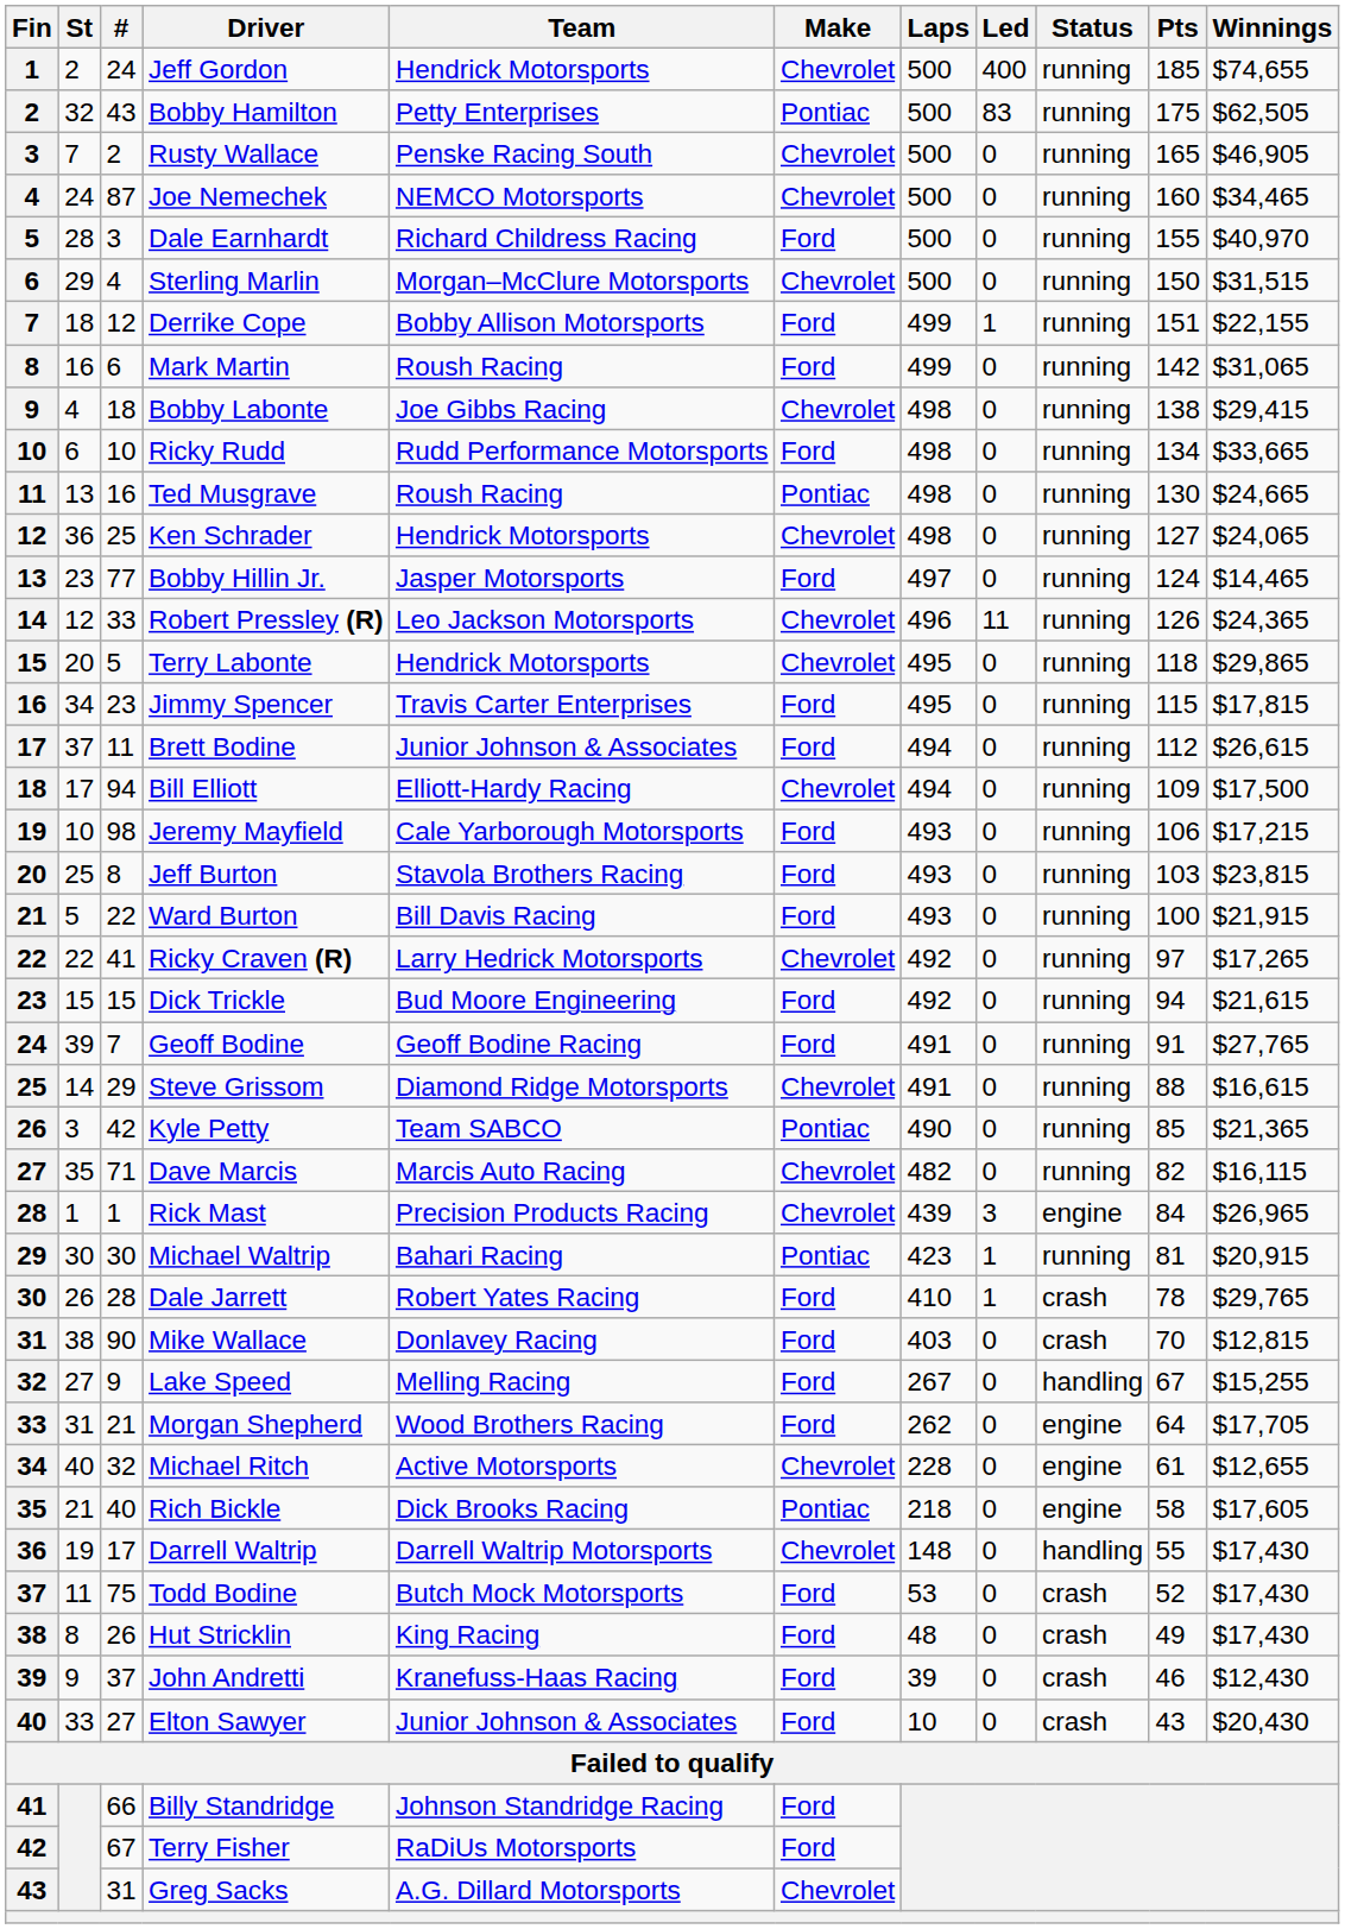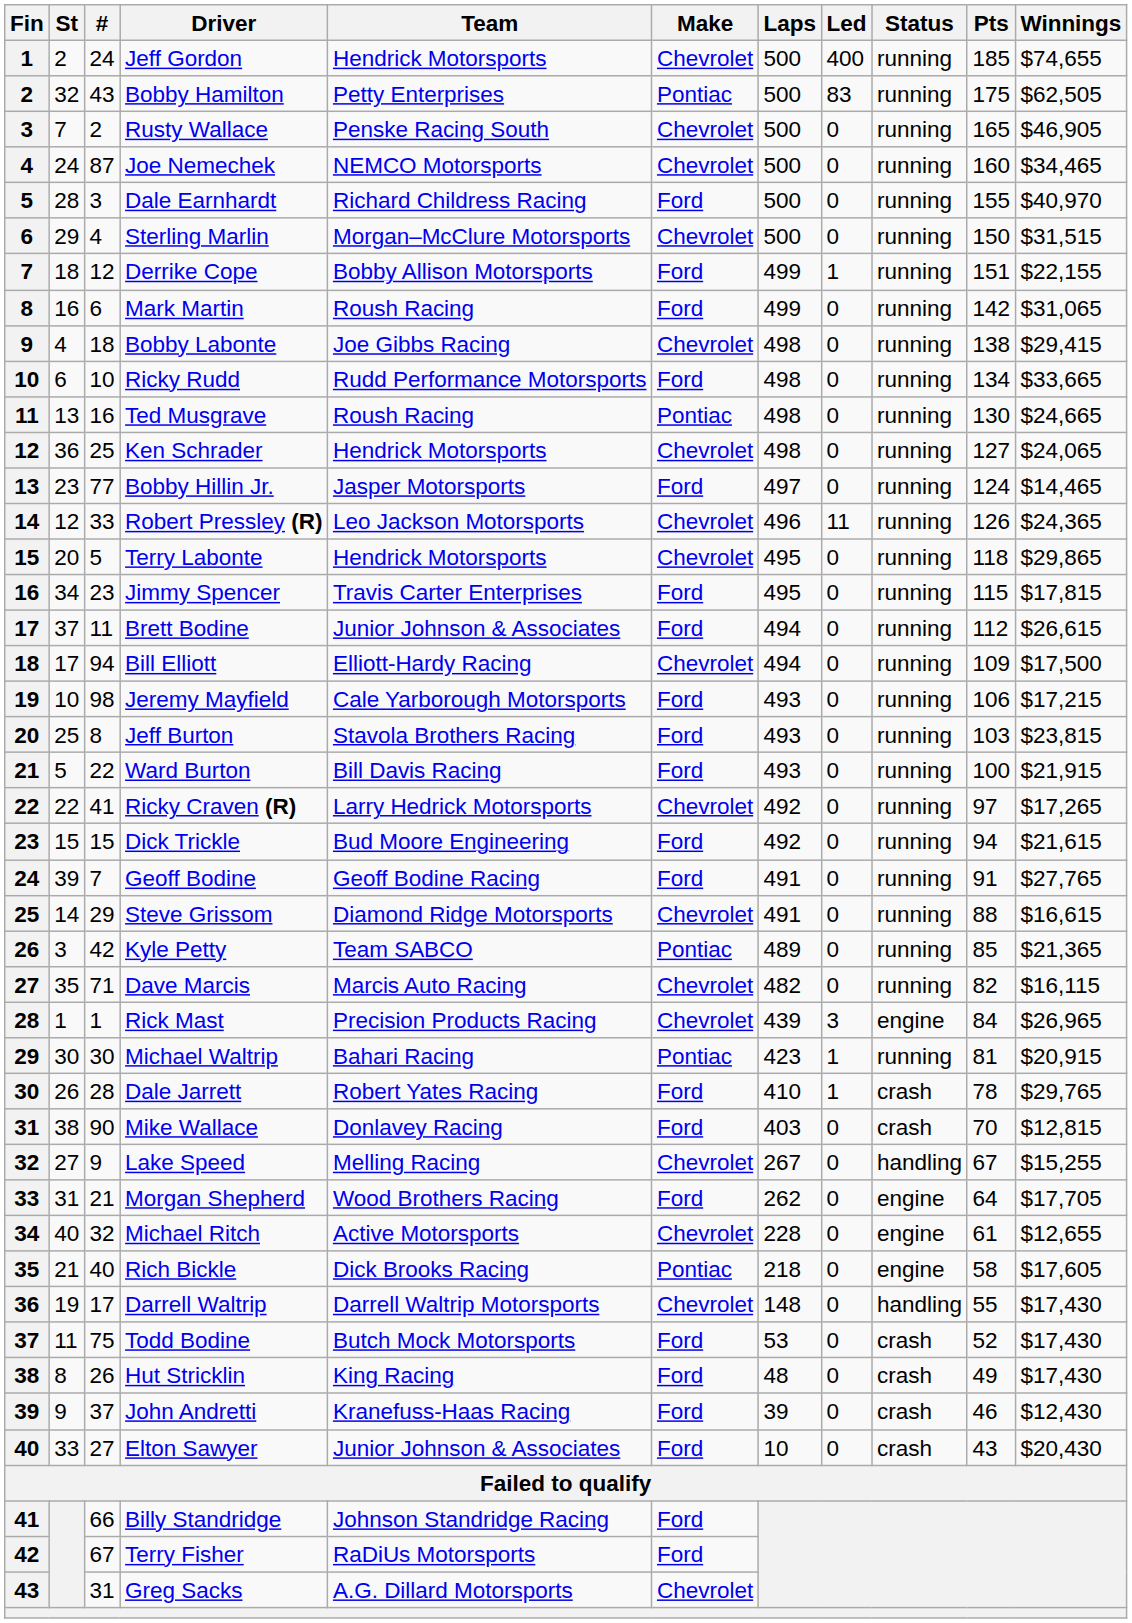 <table class="wikitable" style="font-size:95%">
 <tr>
 <th>Fin</th>
 <th>St</th>
 <th>#</th>
 <th>Driver</th>
 <th>Team</th>
 <th>Make</th>
 <th>Laps</th>
 <th>Led</th>
 <th>Status</th>
 <th>Pts</th>
 <th>Winnings</th>
 </tr>
 <tr>
 <th>1</th>
 <td>2</td>
 <td>24</td>
 <td><a href='#'>Jeff Gordon</a></td>
 <td><a href='#'>Hendrick Motorsports</a></td>
 <td><a href='#'>Chevrolet</a></td>
 <td>500</td>
 <td>400</td>
 <td>running</td>
 <td>185</td>
 <td>$74,655</td>
 </tr>
 <tr>
 <th>2</th>
 <td>32</td>
 <td>43</td>
 <td><a href='#'>Bobby Hamilton</a></td>
 <td><a href='#'>Petty Enterprises</a></td>
 <td><a href='#'>Pontiac</a></td>
 <td>500</td>
 <td>83</td>
 <td>running</td>
 <td>175</td>
 <td>$62,505</td>
 </tr>
 <tr>
 <th>3</th>
 <td>7</td>
 <td>2</td>
 <td><a href='#'>Rusty Wallace</a></td>
 <td><a href='#'>Penske Racing South</a></td>
 <td><a href='#'>Chevrolet</a></td>
 <td>500</td>
 <td>0</td>
 <td>running</td>
 <td>165</td>
 <td>$46,905</td>
 </tr>
 <tr>
 <th>4</th>
 <td>24</td>
 <td>87</td>
 <td><a href='#'>Joe Nemechek</a></td>
 <td><a href='#'>NEMCO Motorsports</a></td>
 <td><a href='#'>Chevrolet</a></td>
 <td>500</td>
 <td>0</td>
 <td>running</td>
 <td>160</td>
 <td>$34,465</td>
 </tr>
 <tr>
 <th>5</th>
 <td>28</td>
 <td>3</td>
 <td><a href='#'>Dale Earnhardt</a></td>
 <td><a href='#'>Richard Childress Racing</a></td>
 <td><a href='#'>Ford</a></td>
 <td>500</td>
 <td>0</td>
 <td>running</td>
 <td>155</td>
 <td>$40,970</td>
 </tr>
 <tr>
 <th>6</th>
 <td>29</td>
 <td>4</td>
 <td><a href='#'>Sterling Marlin</a></td>
 <td><a href='#'>Morgan–McClure Motorsports</a></td>
 <td><a href='#'>Chevrolet</a></td>
 <td>500</td>
 <td>0</td>
 <td>running</td>
 <td>150</td>
 <td>$31,515</td>
 </tr>
 <tr>
 <th>7</th>
 <td>18</td>
 <td>12</td>
 <td><a href='#'>Derrike Cope</a></td>
 <td><a href='#'>Bobby Allison Motorsports</a></td>
 <td><a href='#'>Ford</a></td>
 <td>499</td>
 <td>1</td>
 <td>running</td>
 <td>151</td>
 <td>$22,155</td>
 </tr>
 <tr>
 <th>8</th>
 <td>16</td>
 <td>6</td>
 <td><a href='#'>Mark Martin</a></td>
 <td><a href='#'>Roush Racing</a></td>
 <td><a href='#'>Ford</a></td>
 <td>499</td>
 <td>0</td>
 <td>running</td>
 <td>142</td>
 <td>$31,065</td>
 </tr>
 <tr>
 <th>9</th>
 <td>4</td>
 <td>18</td>
 <td><a href='#'>Bobby Labonte</a></td>
 <td><a href='#'>Joe Gibbs Racing</a></td>
 <td><a href='#'>Chevrolet</a></td>
 <td>498</td>
 <td>0</td>
 <td>running</td>
 <td>138</td>
 <td>$29,415</td>
 </tr>
 <tr>
 <th>10</th>
 <td>6</td>
 <td>10</td>
 <td><a href='#'>Ricky Rudd</a></td>
 <td><a href='#'>Rudd Performance Motorsports</a></td>
 <td><a href='#'>Ford</a></td>
 <td>498</td>
 <td>0</td>
 <td>running</td>
 <td>134</td>
 <td>$33,665</td>
 </tr>
 <tr>
 <th>11</th>
 <td>13</td>
 <td>16</td>
 <td><a href='#'>Ted Musgrave</a></td>
 <td><a href='#'>Roush Racing</a></td>
 <td><a href='#'>Pontiac</a></td>
 <td>498</td>
 <td>0</td>
 <td>running</td>
 <td>130</td>
 <td>$24,665</td>
 </tr>
 <tr>
 <th>12</th>
 <td>36</td>
 <td>25</td>
 <td><a href='#'>Ken Schrader</a></td>
 <td><a href='#'>Hendrick Motorsports</a></td>
 <td><a href='#'>Chevrolet</a></td>
 <td>498</td>
 <td>0</td>
 <td>running</td>
 <td>127</td>
 <td>$24,065</td>
 </tr>
 <tr>
 <th>13</th>
 <td>23</td>
 <td>77</td>
 <td><a href='#'>Bobby Hillin Jr.</a></td>
 <td><a href='#'>Jasper Motorsports</a></td>
 <td><a href='#'>Ford</a></td>
 <td>497</td>
 <td>0</td>
 <td>running</td>
 <td>124</td>
 <td>$14,465</td>
 </tr>
 <tr>
 <th>14</th>
 <td>12</td>
 <td>33</td>
 <td><a href='#'>Robert Pressley</a> <strong>(R)</strong></td>
 <td><a href='#'>Leo Jackson Motorsports</a></td>
 <td><a href='#'>Chevrolet</a></td>
 <td>496</td>
 <td>11</td>
 <td>running</td>
 <td>126</td>
 <td>$24,365</td>
 </tr>
 <tr>
 <th>15</th>
 <td>20</td>
 <td>5</td>
 <td><a href='#'>Terry Labonte</a></td>
 <td><a href='#'>Hendrick Motorsports</a></td>
 <td><a href='#'>Chevrolet</a></td>
 <td>495</td>
 <td>0</td>
 <td>running</td>
 <td>118</td>
 <td>$29,865</td>
 </tr>
 <tr>
 <th>16</th>
 <td>34</td>
 <td>23</td>
 <td><a href='#'>Jimmy Spencer</a></td>
 <td><a href='#'>Travis Carter Enterprises</a></td>
 <td><a href='#'>Ford</a></td>
 <td>495</td>
 <td>0</td>
 <td>running</td>
 <td>115</td>
 <td>$17,815</td>
 </tr>
 <tr>
 <th>17</th>
 <td>37</td>
 <td>11</td>
 <td><a href='#'>Brett Bodine</a></td>
 <td><a href='#'>Junior Johnson & Associates</a></td>
 <td><a href='#'>Ford</a></td>
 <td>494</td>
 <td>0</td>
 <td>running</td>
 <td>112</td>
 <td>$26,615</td>
 </tr>
 <tr>
 <th>18</th>
 <td>17</td>
 <td>94</td>
 <td><a href='#'>Bill Elliott</a></td>
 <td><a href='#'>Elliott-Hardy Racing</a></td>
 <td><a href='#'>Chevrolet</a></td>
 <td>494</td>
 <td>0</td>
 <td>running</td>
 <td>109</td>
 <td>$17,500</td>
 </tr>
 <tr>
 <th>19</th>
 <td>10</td>
 <td>98</td>
 <td><a href='#'>Jeremy Mayfield</a></td>
 <td><a href='#'>Cale Yarborough Motorsports</a></td>
 <td><a href='#'>Ford</a></td>
 <td>493</td>
 <td>0</td>
 <td>running</td>
 <td>106</td>
 <td>$17,215</td>
 </tr>
 <tr>
 <th>20</th>
 <td>25</td>
 <td>8</td>
 <td><a href='#'>Jeff Burton</a></td>
 <td><a href='#'>Stavola Brothers Racing</a></td>
 <td><a href='#'>Ford</a></td>
 <td>493</td>
 <td>0</td>
 <td>running</td>
 <td>103</td>
 <td>$23,815</td>
 </tr>
 <tr>
 <th>21</th>
 <td>5</td>
 <td>22</td>
 <td><a href='#'>Ward Burton</a></td>
 <td><a href='#'>Bill Davis Racing</a></td>
 <td><a href='#'>Ford</a></td>
 <td>493</td>
 <td>0</td>
 <td>running</td>
 <td>100</td>
 <td>$21,915</td>
 </tr>
 <tr>
 <th>22</th>
 <td>22</td>
 <td>41</td>
 <td><a href='#'>Ricky Craven</a> <strong>(R)</strong></td>
 <td><a href='#'>Larry Hedrick Motorsports</a></td>
 <td><a href='#'>Chevrolet</a></td>
 <td>492</td>
 <td>0</td>
 <td>running</td>
 <td>97</td>
 <td>$17,265</td>
 </tr>
 <tr>
 <th>23</th>
 <td>15</td>
 <td>15</td>
 <td><a href='#'>Dick Trickle</a></td>
 <td><a href='#'>Bud Moore Engineering</a></td>
 <td><a href='#'>Ford</a></td>
 <td>492</td>
 <td>0</td>
 <td>running</td>
 <td>94</td>
 <td>$21,615</td>
 </tr>
 <tr>
 <th>24</th>
 <td>39</td>
 <td>7</td>
 <td><a href='#'>Geoff Bodine</a></td>
 <td><a href='#'>Geoff Bodine Racing</a></td>
 <td><a href='#'>Ford</a></td>
 <td>491</td>
 <td>0</td>
 <td>running</td>
 <td>91</td>
 <td>$27,765</td>
 </tr>
 <tr>
 <th>25</th>
 <td>14</td>
 <td>29</td>
 <td><a href='#'>Steve Grissom</a></td>
 <td><a href='#'>Diamond Ridge Motorsports</a></td>
 <td><a href='#'>Chevrolet</a></td>
 <td>491</td>
 <td>0</td>
 <td>running</td>
 <td>88</td>
 <td>$16,615</td>
 </tr>
 <tr>
 <th>26</th>
 <td>3</td>
 <td>42</td>
 <td><a href='#'>Kyle Petty</a></td>
 <td><a href='#'>Team SABCO</a></td>
 <td><a href='#'>Pontiac</a></td>
-<td>490</td>
+<td>489</td>
 <td>0</td>
 <td>running</td>
 <td>85</td>
 <td>$21,365</td>
 </tr>
 <tr>
 <th>27</th>
 <td>35</td>
 <td>71</td>
 <td><a href='#'>Dave Marcis</a></td>
 <td><a href='#'>Marcis Auto Racing</a></td>
 <td><a href='#'>Chevrolet</a></td>
 <td>482</td>
 <td>0</td>
 <td>running</td>
 <td>82</td>
 <td>$16,115</td>
 </tr>
 <tr>
 <th>28</th>
 <td>1</td>
 <td>1</td>
 <td><a href='#'>Rick Mast</a></td>
 <td><a href='#'>Precision Products Racing</a></td>
 <td><a href='#'>Chevrolet</a></td>
 <td>439</td>
 <td>3</td>
 <td>engine</td>
 <td>84</td>
 <td>$26,965</td>
 </tr>
 <tr>
 <th>29</th>
 <td>30</td>
 <td>30</td>
 <td><a href='#'>Michael Waltrip</a></td>
 <td><a href='#'>Bahari Racing</a></td>
 <td><a href='#'>Pontiac</a></td>
 <td>423</td>
 <td>1</td>
 <td>running</td>
 <td>81</td>
 <td>$20,915</td>
 </tr>
 <tr>
 <th>30</th>
 <td>26</td>
 <td>28</td>
 <td><a href='#'>Dale Jarrett</a></td>
 <td><a href='#'>Robert Yates Racing</a></td>
 <td><a href='#'>Ford</a></td>
 <td>410</td>
 <td>1</td>
 <td>crash</td>
 <td>78</td>
 <td>$29,765</td>
 </tr>
 <tr>
 <th>31</th>
 <td>38</td>
 <td>90</td>
 <td><a href='#'>Mike Wallace</a></td>
 <td><a href='#'>Donlavey Racing</a></td>
 <td><a href='#'>Ford</a></td>
 <td>403</td>
 <td>0</td>
 <td>crash</td>
 <td>70</td>
 <td>$12,815</td>
 </tr>
 <tr>
 <th>32</th>
 <td>27</td>
 <td>9</td>
 <td><a href='#'>Lake Speed</a></td>
 <td><a href='#'>Melling Racing</a></td>
-<td><a href='#'>Ford</a></td>
+<td><a href='#'>Chevrolet</a></td>
 <td>267</td>
 <td>0</td>
 <td>handling</td>
 <td>67</td>
 <td>$15,255</td>
 </tr>
 <tr>
 <th>33</th>
 <td>31</td>
 <td>21</td>
 <td><a href='#'>Morgan Shepherd</a></td>
 <td><a href='#'>Wood Brothers Racing</a></td>
 <td><a href='#'>Ford</a></td>
 <td>262</td>
 <td>0</td>
 <td>engine</td>
 <td>64</td>
 <td>$17,705</td>
 </tr>
 <tr>
 <th>34</th>
 <td>40</td>
 <td>32</td>
 <td><a href='#'>Michael Ritch</a></td>
 <td><a href='#'>Active Motorsports</a></td>
 <td><a href='#'>Chevrolet</a></td>
 <td>228</td>
 <td>0</td>
 <td>engine</td>
 <td>61</td>
 <td>$12,655</td>
 </tr>
 <tr>
 <th>35</th>
 <td>21</td>
 <td>40</td>
 <td><a href='#'>Rich Bickle</a></td>
 <td><a href='#'>Dick Brooks Racing</a></td>
 <td><a href='#'>Pontiac</a></td>
 <td>218</td>
 <td>0</td>
 <td>engine</td>
 <td>58</td>
 <td>$17,605</td>
 </tr>
 <tr>
 <th>36</th>
 <td>19</td>
 <td>17</td>
 <td><a href='#'>Darrell Waltrip</a></td>
 <td><a href='#'>Darrell Waltrip Motorsports</a></td>
 <td><a href='#'>Chevrolet</a></td>
 <td>148</td>
 <td>0</td>
 <td>handling</td>
 <td>55</td>
 <td>$17,430</td>
 </tr>
 <tr>
 <th>37</th>
 <td>11</td>
 <td>75</td>
 <td><a href='#'>Todd Bodine</a></td>
 <td><a href='#'>Butch Mock Motorsports</a></td>
 <td><a href='#'>Ford</a></td>
 <td>53</td>
 <td>0</td>
 <td>crash</td>
 <td>52</td>
 <td>$17,430</td>
 </tr>
 <tr>
 <th>38</th>
 <td>8</td>
 <td>26</td>
 <td><a href='#'>Hut Stricklin</a></td>
 <td><a href='#'>King Racing</a></td>
 <td><a href='#'>Ford</a></td>
 <td>48</td>
 <td>0</td>
 <td>crash</td>
 <td>49</td>
 <td>$17,430</td>
 </tr>
 <tr>
 <th>39</th>
 <td>9</td>
 <td>37</td>
 <td><a href='#'>John Andretti</a></td>
 <td><a href='#'>Kranefuss-Haas Racing</a></td>
 <td><a href='#'>Ford</a></td>
 <td>39</td>
 <td>0</td>
 <td>crash</td>
 <td>46</td>
 <td>$12,430</td>
 </tr>
 <tr>
 <th>40</th>
 <td>33</td>
 <td>27</td>
 <td><a href='#'>Elton Sawyer</a></td>
 <td><a href='#'>Junior Johnson & Associates</a></td>
 <td><a href='#'>Ford</a></td>
 <td>10</td>
 <td>0</td>
 <td>crash</td>
 <td>43</td>
 <td>$20,430</td>
 </tr>
 <tr>
 <th colspan="11">Failed to qualify</th>
 </tr>
 <tr>
 <th>41</th>
 <th rowspan="3"></th>
 <td>66</td>
 <td><a href='#'>Billy Standridge</a></td>
 <td><a href='#'>Johnson Standridge Racing</a></td>
 <td><a href='#'>Ford</a></td>
 <th colspan="5" rowspan="3"></th>
 </tr>
 <tr>
 <th>42</th>
 <td>67</td>
 <td><a href='#'>Terry Fisher</a></td>
 <td><a href='#'>RaDiUs Motorsports</a></td>
 <td><a href='#'>Ford</a></td>
 </tr>
 <tr>
 <th>43</th>
 <td>31</td>
 <td><a href='#'>Greg Sacks</a></td>
 <td><a href='#'>A.G. Dillard Motorsports</a></td>
 <td><a href='#'>Chevrolet</a></td>
 </tr>
 <tr>
 <th colspan="11"></th>
 </tr>
 </table>
